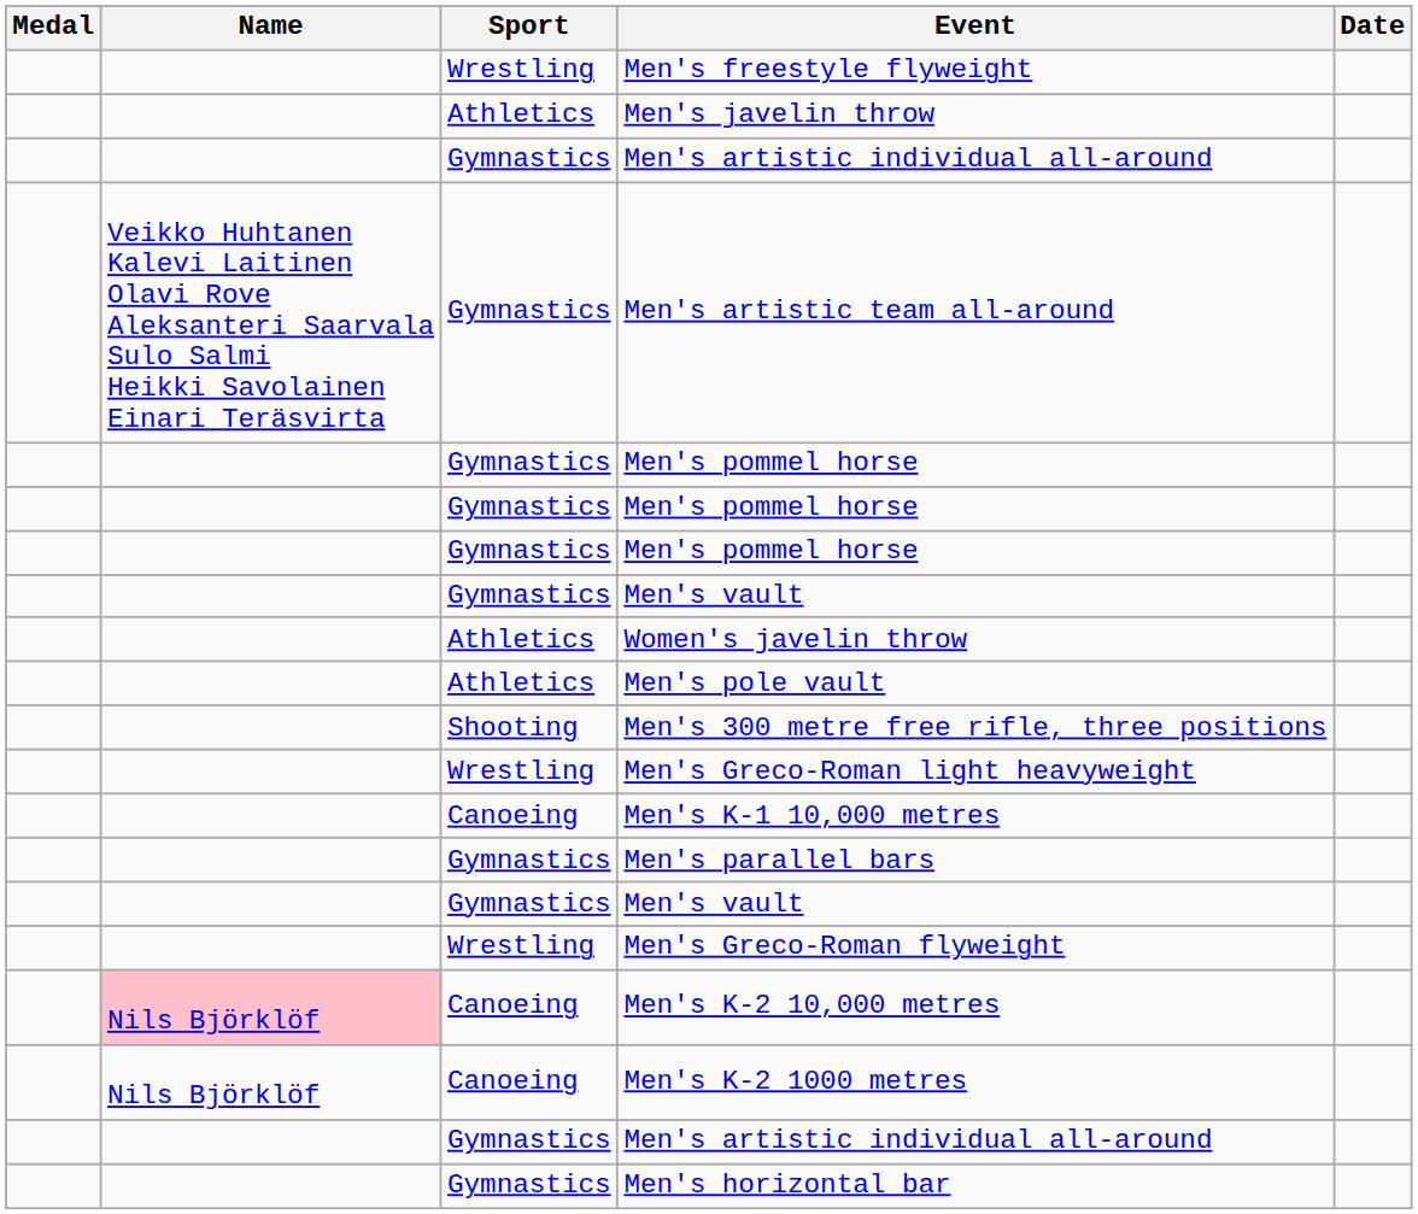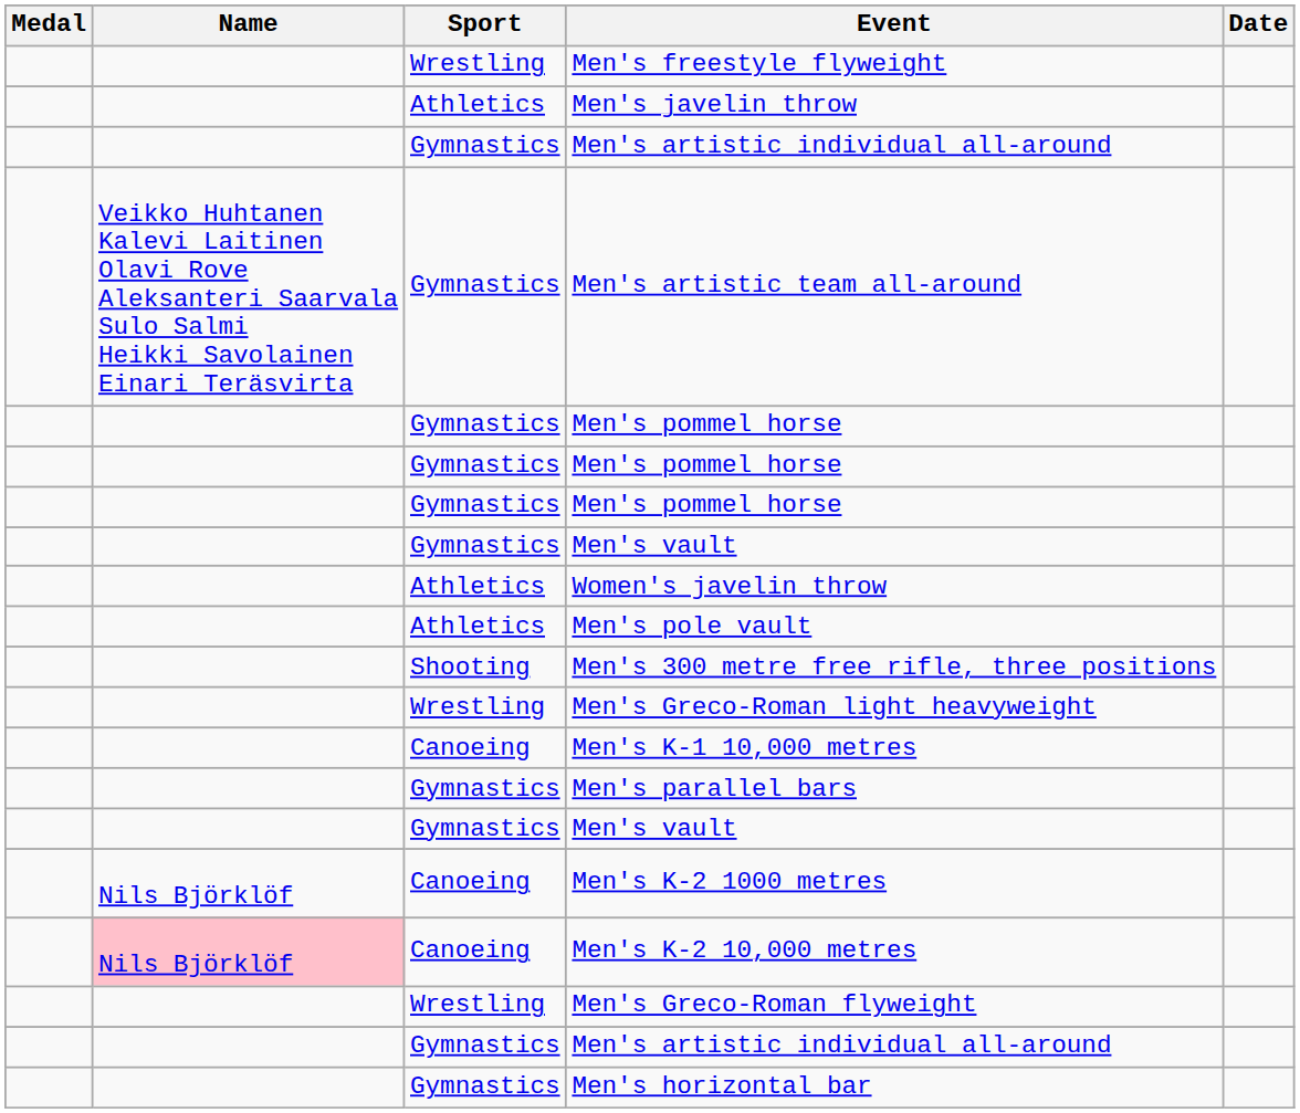 <table class="wikitable sortable" style="font-size: 95%;">
 <tr>
 <th>Medal</th>
 <th>Name</th>
 <th>Sport</th>
 <th>Event</th>
 <th>Date</th>
 </tr>
 <tr>
 <td></td>
 <td></td>
 <td><a href='#'>Wrestling</a></td>
 <td><a href='#'>Men's freestyle flyweight</a></td>
 <td></td>
 </tr>
 <tr>
 <td></td>
 <td></td>
 <td><a href='#'>Athletics</a></td>
 <td><a href='#'>Men's javelin throw</a></td>
 <td></td>
 </tr>
 <tr>
 <td></td>
 <td></td>
 <td><a href='#'>Gymnastics</a></td>
 <td><a href='#'>Men's artistic individual all-around</a></td>
 <td></td>
 </tr>
 <tr>
 <td></td>
 <td><br><a href='#'>Veikko Huhtanen</a><br><a href='#'>Kalevi Laitinen</a><br><a href='#'>Olavi Rove</a><br><a href='#'>Aleksanteri Saarvala</a><br><a href='#'>Sulo Salmi</a><br><a href='#'>Heikki Savolainen</a><br><a href='#'>Einari Teräsvirta</a></td>
 <td><a href='#'>Gymnastics</a></td>
 <td><a href='#'>Men's artistic team all-around</a></td>
 <td></td>
 </tr>
 <tr>
 <td></td>
 <td></td>
 <td><a href='#'>Gymnastics</a></td>
 <td><a href='#'>Men's pommel horse</a></td>
 <td></td>
 </tr>
 <tr>
 <td></td>
 <td></td>
 <td><a href='#'>Gymnastics</a></td>
 <td><a href='#'>Men's pommel horse</a></td>
 <td></td>
 </tr>
 <tr>
 <td></td>
 <td></td>
 <td><a href='#'>Gymnastics</a></td>
 <td><a href='#'>Men's pommel horse</a></td>
 <td></td>
 </tr>
 <tr>
 <td></td>
 <td></td>
 <td><a href='#'>Gymnastics</a></td>
 <td><a href='#'>Men's vault</a></td>
 <td></td>
 </tr>
 <tr>
 <td></td>
 <td></td>
 <td><a href='#'>Athletics</a></td>
 <td><a href='#'>Women's javelin throw</a></td>
 <td></td>
 </tr>
 <tr>
 <td></td>
 <td></td>
 <td><a href='#'>Athletics</a></td>
 <td><a href='#'>Men's pole vault</a></td>
 <td></td>
 </tr>
 <tr>
 <td></td>
 <td></td>
 <td><a href='#'>Shooting</a></td>
 <td><a href='#'>Men's 300 metre free rifle, three positions</a></td>
 <td></td>
 </tr>
 <tr>
 <td></td>
 <td></td>
 <td><a href='#'>Wrestling</a></td>
 <td><a href='#'>Men's Greco-Roman light heavyweight</a></td>
 <td></td>
 </tr>
 <tr>
 <td></td>
 <td></td>
 <td><a href='#'>Canoeing</a></td>
 <td><a href='#'>Men's K-1 10,000 metres</a></td>
 <td></td>
 </tr>
 <tr>
 <td></td>
 <td></td>
 <td><a href='#'>Gymnastics</a></td>
 <td><a href='#'>Men's parallel bars</a></td>
 <td></td>
 </tr>
 <tr>
 <td></td>
 <td></td>
 <td><a href='#'>Gymnastics</a></td>
 <td><a href='#'>Men's vault</a></td>
 <td></td>
 </tr>
 <tr>
 <td></td>
-<td></td>
-<td><a href='#'>Wrestling</a></td>
-<td><a href='#'>Men's Greco-Roman flyweight</a></td>
+<td><br><a href='#'>Nils Björklöf</a></td>
+<td><a href='#'>Canoeing</a></td>
+<td><a href='#'>Men's K-2 1000 metres</a></td>
 <td></td>
 </tr>
 <tr>
 <td></td>
 <td style="background: pink;"><br><a href='#'>Nils Björklöf</a></td>
 <td><a href='#'>Canoeing</a></td>
 <td><a href='#'>Men's K-2 10,000 metres</a></td>
 <td></td>
 </tr>
 <tr>
 <td></td>
-<td><br><a href='#'>Nils Björklöf</a></td>
-<td><a href='#'>Canoeing</a></td>
-<td><a href='#'>Men's K-2 1000 metres</a></td>
+<td></td>
+<td><a href='#'>Wrestling</a></td>
+<td><a href='#'>Men's Greco-Roman flyweight</a></td>
 <td></td>
 </tr>
 <tr>
 <td></td>
 <td></td>
 <td><a href='#'>Gymnastics</a></td>
 <td><a href='#'>Men's artistic individual all-around</a></td>
 <td></td>
 </tr>
 <tr>
 <td></td>
 <td></td>
 <td><a href='#'>Gymnastics</a></td>
 <td><a href='#'>Men's horizontal bar</a></td>
 <td></td>
 </tr>
 </table>
